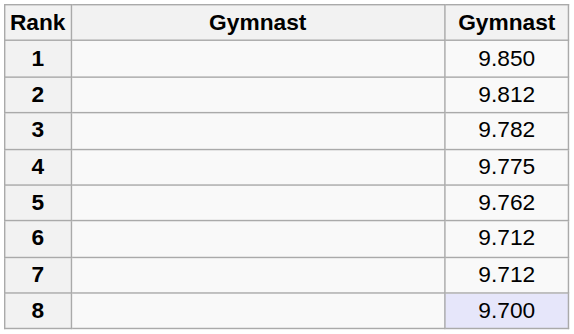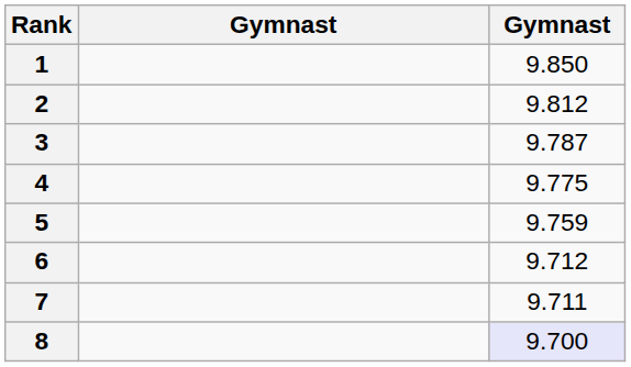 <table class="wikitable" style="text-align:center">
 <tr>
 <th>Rank</th>
 <th style="width:16em">Gymnast</th>
 <th style="width:5em">Gymnast</th>
 </tr>
 <tr>
 <th>1</th>
 <td align="left"></td>
 <td>9.850</td>
 </tr>
 <tr>
 <th>2</th>
 <td align="left"></td>
 <td>9.812</td>
 </tr>
 <tr>
 <th>3</th>
 <td align="left"></td>
-<td>9.782</td>
+<td>9.787</td>
 </tr>
 <tr>
 <th>4</th>
 <td align="left"></td>
 <td>9.775</td>
 </tr>
 <tr>
 <th>5</th>
 <td align="left"></td>
-<td>9.762</td>
+<td>9.759</td>
 </tr>
 <tr>
 <th>6</th>
 <td align="left"></td>
 <td>9.712</td>
 </tr>
 <tr>
 <th>7</th>
 <td align="left"></td>
-<td>9.712</td>
+<td>9.711</td>
 </tr>
 <tr>
 <th>8</th>
 <td align="left"></td>
 <td style="background: lavender;">9.700</td>
 </tr>
 </table>
